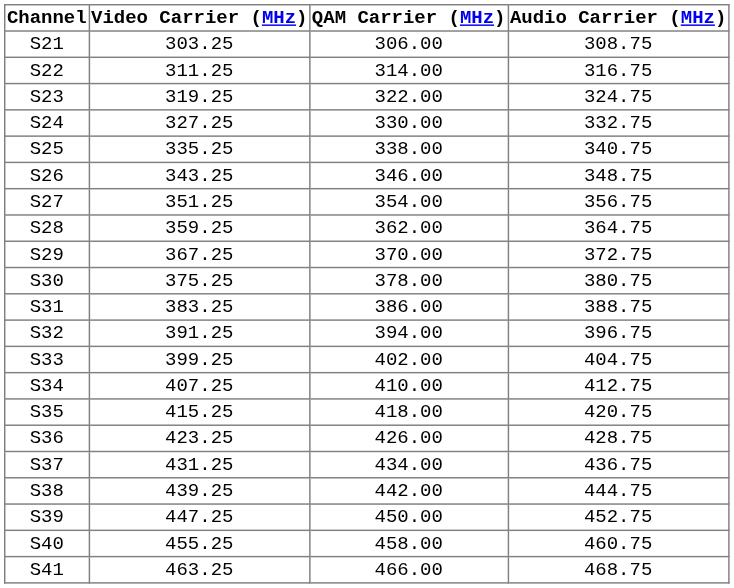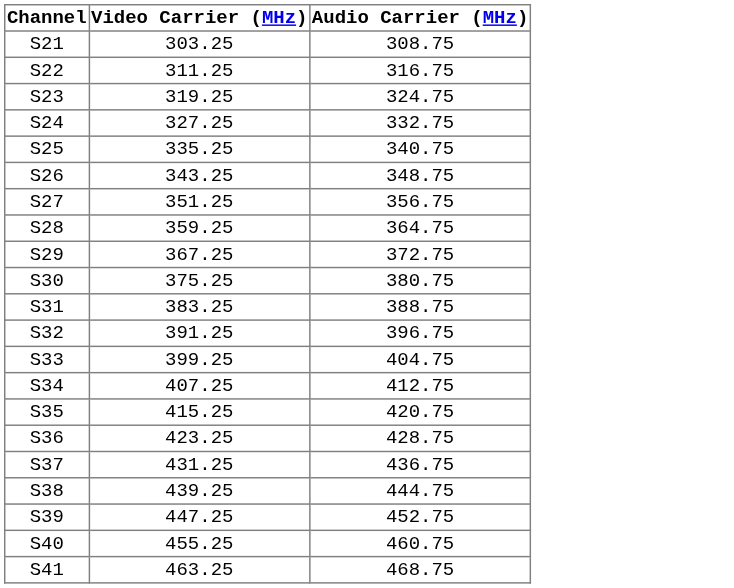 <table class="toccolours" border="1" style="text-align: center; border-collapse:collapse">
 <tr>
 <th>Channel</th>
 <th>Video Carrier (<a href='#'>MHz</a>)</th>
-<th>QAM Carrier (<a href='#'>MHz</a>)</th>
 <th>Audio Carrier (<a href='#'>MHz</a>)</th>
 </tr>
 <tr>
 <td>S21</td>
 <td>303.25</td>
-<td>306.00</td>
 <td>308.75</td>
 </tr>
 <tr>
 <td>S22</td>
 <td>311.25</td>
-<td>314.00</td>
 <td>316.75</td>
 </tr>
 <tr>
 <td>S23</td>
 <td>319.25</td>
-<td>322.00</td>
 <td>324.75</td>
 </tr>
 <tr>
 <td>S24</td>
 <td>327.25</td>
-<td>330.00</td>
 <td>332.75</td>
 </tr>
 <tr>
 <td>S25</td>
 <td>335.25</td>
-<td>338.00</td>
 <td>340.75</td>
 </tr>
 <tr>
 <td>S26</td>
 <td>343.25</td>
-<td>346.00</td>
 <td>348.75</td>
 </tr>
 <tr>
 <td>S27</td>
 <td>351.25</td>
-<td>354.00</td>
 <td>356.75</td>
 </tr>
 <tr>
 <td>S28</td>
 <td>359.25</td>
-<td>362.00</td>
 <td>364.75</td>
 </tr>
 <tr>
 <td>S29</td>
 <td>367.25</td>
-<td>370.00</td>
 <td>372.75</td>
 </tr>
 <tr>
 <td>S30</td>
 <td>375.25</td>
-<td>378.00</td>
 <td>380.75</td>
 </tr>
 <tr>
 <td>S31</td>
 <td>383.25</td>
-<td>386.00</td>
 <td>388.75</td>
 </tr>
 <tr>
 <td>S32</td>
 <td>391.25</td>
-<td>394.00</td>
 <td>396.75</td>
 </tr>
 <tr>
 <td>S33</td>
 <td>399.25</td>
-<td>402.00</td>
 <td>404.75</td>
 </tr>
 <tr>
 <td>S34</td>
 <td>407.25</td>
-<td>410.00</td>
 <td>412.75</td>
 </tr>
 <tr>
 <td>S35</td>
 <td>415.25</td>
-<td>418.00</td>
 <td>420.75</td>
 </tr>
 <tr>
 <td>S36</td>
 <td>423.25</td>
-<td>426.00</td>
 <td>428.75</td>
 </tr>
 <tr>
 <td>S37</td>
 <td>431.25</td>
-<td>434.00</td>
 <td>436.75</td>
 </tr>
 <tr>
 <td>S38</td>
 <td>439.25</td>
-<td>442.00</td>
 <td>444.75</td>
 </tr>
 <tr>
 <td>S39</td>
 <td>447.25</td>
-<td>450.00</td>
 <td>452.75</td>
 </tr>
 <tr>
 <td>S40</td>
 <td>455.25</td>
-<td>458.00</td>
 <td>460.75</td>
 </tr>
 <tr>
 <td>S41</td>
 <td>463.25</td>
-<td>466.00</td>
 <td>468.75</td>
 </tr>
 </table>
